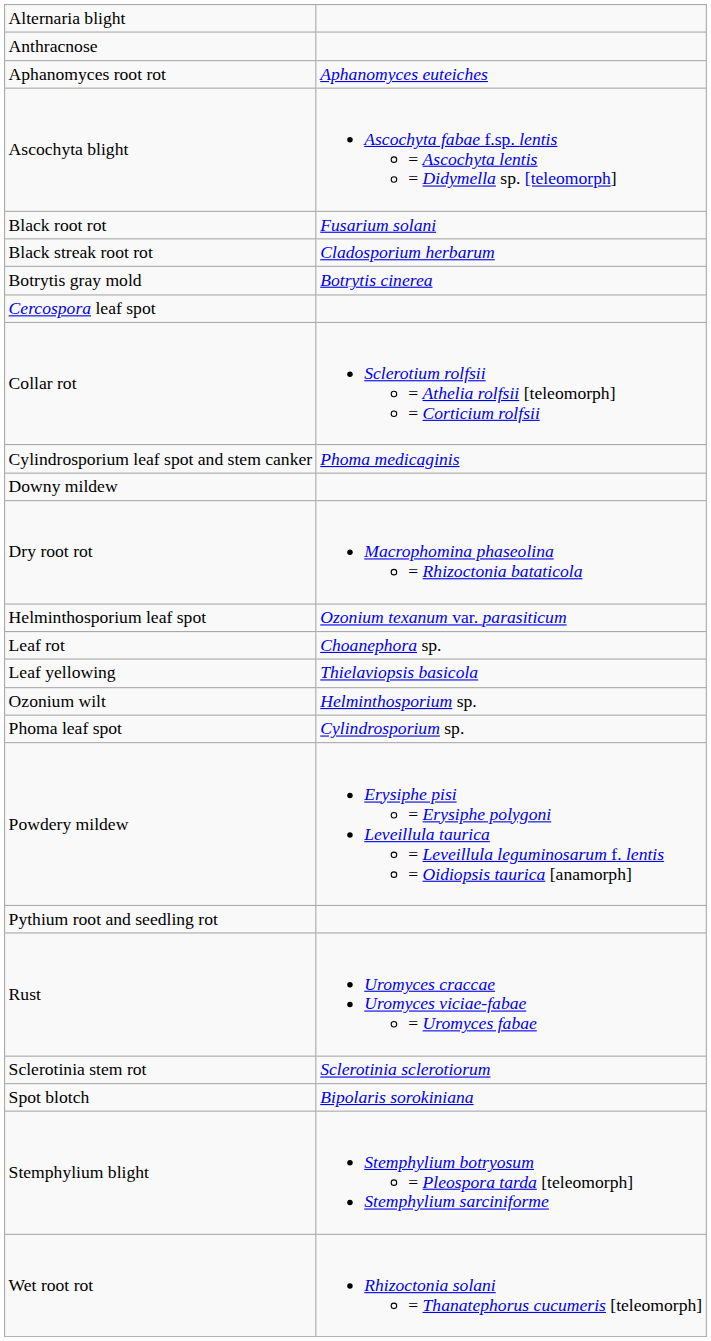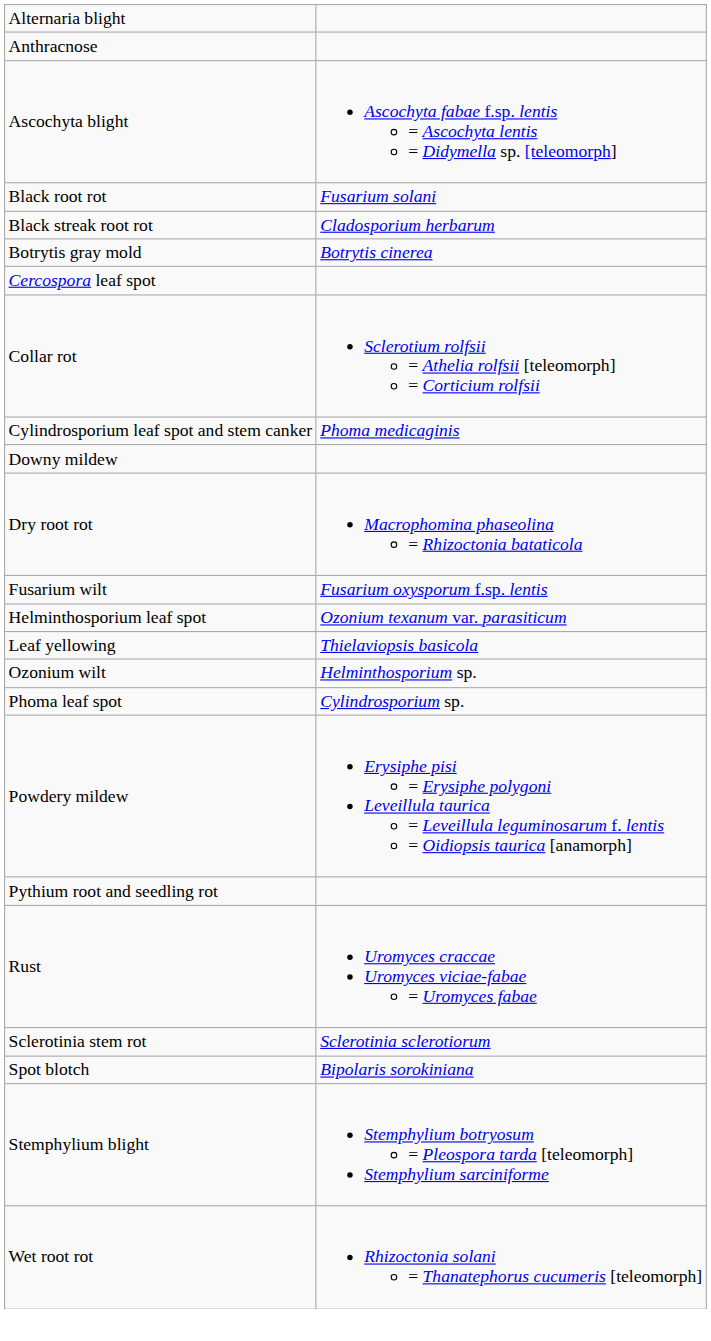 <table class="wikitable">
 <tr>
 <td>Alternaria blight</td>
 <td></td>
 </tr>
 <tr>
 <td>Anthracnose</td>
 <td></td>
-</tr>
-<tr>
-<td>Aphanomyces root rot</td>
-<td><em><a href='#'>Aphanomyces euteiches</a></em></td>
 </tr>
 <tr>
 <td>Ascochyta blight</td>
 <td><br><ul><li><a href='#'><em>Ascochyta fabae</em> f.sp. <em>lentis</em></a><ul><li>= <em><a href='#'>Ascochyta lentis</a></em></li><li>= <em><a href='#'>Didymella</a></em> sp. <a href='#'>[teleomorph</a>]</li></ul></li></ul></td>
 </tr>
 <tr>
 <td>Black root rot</td>
 <td><em><a href='#'>Fusarium solani</a></em></td>
 </tr>
 <tr>
 <td>Black streak root rot</td>
 <td><em><a href='#'>Cladosporium herbarum</a></em></td>
 </tr>
 <tr>
 <td>Botrytis gray mold</td>
 <td><em><a href='#'>Botrytis cinerea</a></em></td>
 </tr>
 <tr>
 <td><em><a href='#'>Cercospora</a></em> leaf spot</td>
 <td></td>
 </tr>
 <tr>
 <td>Collar rot</td>
 <td><br><ul><li><em><a href='#'>Sclerotium rolfsii</a></em><ul><li>= <em><a href='#'>Athelia rolfsii</a></em> [teleomorph]</li><li>= <em><a href='#'>Corticium rolfsii</a></em></li></ul></li></ul></td>
 </tr>
 <tr>
 <td>Cylindrosporium leaf spot and stem canker</td>
 <td><em><a href='#'>Phoma medicaginis</a></em></td>
 </tr>
 <tr>
 <td>Downy mildew</td>
 <td></td>
 </tr>
 <tr>
 <td>Dry root rot</td>
 <td><br><ul><li><em><a href='#'>Macrophomina phaseolina</a></em><ul><li>= <em><a href='#'>Rhizoctonia bataticola</a></em></li></ul></li></ul></td>
 </tr>
 <tr>
+<td>Fusarium wilt</td>
+<td><a href='#'><em>Fusarium oxysporum</em> f.sp. <em>lentis</em></a></td>
+</tr>
+<tr>
 <td>Helminthosporium leaf spot</td>
 <td><a href='#'><em>Ozonium texanum</em> var. <em>parasiticum</em></a></td>
-</tr>
-<tr>
-<td>Leaf rot</td>
-<td><em><a href='#'>Choanephora</a></em> sp.</td>
 </tr>
 <tr>
 <td>Leaf yellowing</td>
 <td><em><a href='#'>Thielaviopsis basicola</a></em></td>
 </tr>
 <tr>
 <td>Ozonium wilt</td>
 <td><em><a href='#'>Helminthosporium</a></em> sp.</td>
 </tr>
 <tr>
 <td>Phoma leaf spot</td>
 <td><em><a href='#'>Cylindrosporium</a></em> sp.</td>
 </tr>
 <tr>
 <td>Powdery mildew</td>
 <td><br><ul><li><em><a href='#'>Erysiphe pisi</a></em><ul><li>= <em><a href='#'>Erysiphe polygoni</a></em></li></ul></li><li><em><a href='#'>Leveillula taurica</a></em><ul><li>= <a href='#'><em>Leveillula leguminosarum</em> f. <em>lentis</em></a></li><li>= <em><a href='#'>Oidiopsis taurica</a></em> [anamorph]</li></ul></li></ul></td>
 </tr>
 <tr>
 <td>Pythium root and seedling rot</td>
 <td></td>
 </tr>
 <tr>
 <td>Rust</td>
 <td><br><ul><li><em><a href='#'>Uromyces craccae</a></em></li><li><em><a href='#'>Uromyces viciae-fabae</a></em><ul><li>= <em><a href='#'>Uromyces fabae</a></em></li></ul></li></ul></td>
 </tr>
 <tr>
 <td>Sclerotinia stem rot</td>
 <td><em><a href='#'>Sclerotinia sclerotiorum</a></em></td>
 </tr>
 <tr>
 <td>Spot blotch</td>
 <td><em><a href='#'>Bipolaris sorokiniana</a></em></td>
 </tr>
 <tr>
 <td>Stemphylium blight</td>
 <td><br><ul><li><em><a href='#'>Stemphylium botryosum</a></em><ul><li>= <em><a href='#'>Pleospora tarda</a></em> [teleomorph]</li></ul></li><li><em><a href='#'>Stemphylium sarciniforme</a></em></li></ul></td>
 </tr>
 <tr>
 <td>Wet root rot</td>
 <td><br><ul><li><em><a href='#'>Rhizoctonia solani</a></em><ul><li>= <em><a href='#'>Thanatephorus cucumeris</a></em> [teleomorph]</li></ul></li></ul></td>
 </tr>
 </table>
